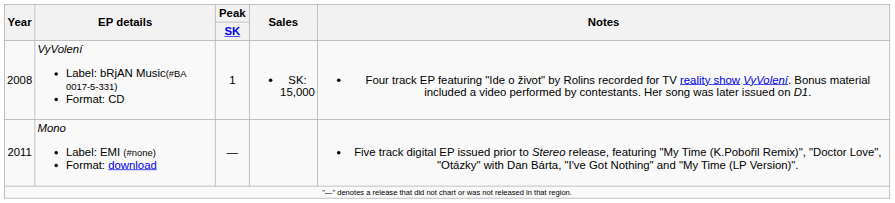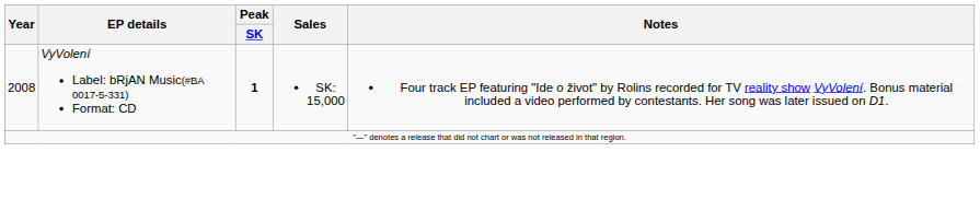 <table class="wikitable" style="text-align:center;">
 <tr>
 <th rowspan="2" width="5">Year</th>
 <th rowspan="2" width="247">EP details</th>
 <th colspan="1" width="25">Peak</th>
 <th rowspan="2" width="86">Sales</th>
 <th rowspan="2">Notes</th>
 </tr>
 <tr>
 <th rowspan="1" width="40"><a href='#'>SK</a></th>
 </tr>
 <tr>
 <td>2008</td>
 <td align="left"><em>VyVolení</em><br><ul><li>Label: bRjAN Music<small>(#BA 0017-5-331)</small></li><li>Format: CD</li></ul></td>
-<td>1</td>
+<td><strong>1</strong></td>
 <td><br><ul><li>SK: 15,000</li></ul></td>
 <td><br><ul><li>Four track EP featuring "Ide o život" by Rolins recorded for TV <a href='#'>reality show</a> <em><a href='#'>VyVolení</a></em>. Bonus material included a video performed by contestants. Her song was later issued on <em>D1</em>.</li></ul></td>
-</tr>
-<tr>
-<td>2011</td>
-<td align="left"><em>Mono</em><br><ul><li>Label: EMI <small>(#none)</small></li><li>Format: <a href='#'>download</a></li></ul></td>
-<td>—</td>
-<td></td>
-<td><br><ul><li>Five track digital EP issued prior to <em>Stereo</em> release, featuring "My Time (K.Pobořil Remix)", "Doctor Love", "Otázky" with Dan Bárta, "I've Got Nothing" and "My Time (LP Version)".</li></ul></td>
 </tr>
 <tr>
 <td colspan="5" style="font-size: 8pt">"—" denotes a release that did not chart or was not released in that region.</td>
 </tr>
 </table>
